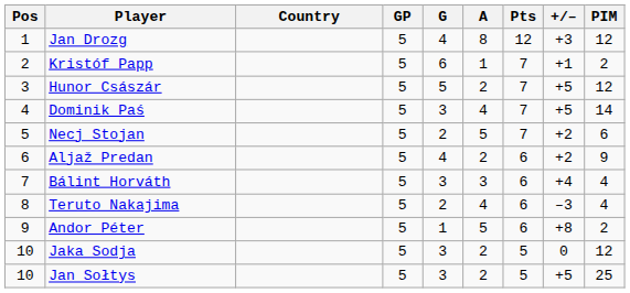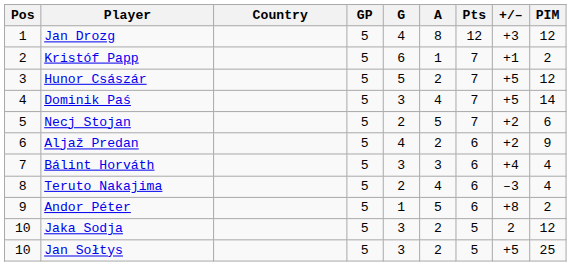 <table class="wikitable sortable" style="text-align: center;">
 <tr>
 <th width=30>Pos</th>
 <th width=165>Player</th>
 <th width=125>Country</th>
 <th width=30>GP</th>
 <th width=30>G</th>
 <th width=30>A</th>
 <th width=30>Pts</th>
 <th width=30>+/–</th>
 <th width=30>PIM</th>
 </tr>
 <tr>
 <td>1</td>
 <td align=left><a href='#'>Jan Drozg</a></td>
 <td align=left></td>
 <td>5</td>
 <td>4</td>
 <td>8</td>
 <td>12</td>
 <td>+3</td>
 <td>12</td>
 </tr>
 <tr>
 <td>2</td>
 <td align=left><a href='#'>Kristóf Papp</a></td>
 <td align=left></td>
 <td>5</td>
 <td>6</td>
 <td>1</td>
 <td>7</td>
 <td>+1</td>
 <td>2</td>
 </tr>
 <tr>
 <td>3</td>
 <td align=left><a href='#'>Hunor Császár</a></td>
 <td align=left></td>
 <td>5</td>
 <td>5</td>
 <td>2</td>
 <td>7</td>
 <td>+5</td>
 <td>12</td>
 </tr>
 <tr>
 <td>4</td>
 <td align=left><a href='#'>Dominik Paś</a></td>
 <td align=left></td>
 <td>5</td>
 <td>3</td>
 <td>4</td>
 <td>7</td>
 <td>+5</td>
 <td>14</td>
 </tr>
 <tr>
 <td>5</td>
 <td align=left><a href='#'>Necj Stojan</a></td>
 <td align=left></td>
 <td>5</td>
 <td>2</td>
 <td>5</td>
 <td>7</td>
 <td>+2</td>
 <td>6</td>
 </tr>
 <tr>
 <td>6</td>
 <td align=left><a href='#'>Aljaž Predan</a></td>
 <td align=left></td>
 <td>5</td>
 <td>4</td>
 <td>2</td>
 <td>6</td>
 <td>+2</td>
 <td>9</td>
 </tr>
 <tr>
 <td>7</td>
 <td align=left><a href='#'>Bálint Horváth</a></td>
 <td align=left></td>
 <td>5</td>
 <td>3</td>
 <td>3</td>
 <td>6</td>
 <td>+4</td>
 <td>4</td>
 </tr>
 <tr>
 <td>8</td>
 <td align=left><a href='#'>Teruto Nakajima</a></td>
 <td align=left></td>
 <td>5</td>
 <td>2</td>
 <td>4</td>
 <td>6</td>
 <td>–3</td>
 <td>4</td>
 </tr>
 <tr>
 <td>9</td>
 <td align=left><a href='#'>Andor Péter</a></td>
 <td align=left></td>
 <td>5</td>
 <td>1</td>
 <td>5</td>
 <td>6</td>
 <td>+8</td>
 <td>2</td>
 </tr>
 <tr>
 <td>10</td>
 <td align=left><a href='#'>Jaka Sodja</a></td>
 <td align=left></td>
 <td>5</td>
 <td>3</td>
 <td>2</td>
 <td>5</td>
-<td>0</td>
+<td>2</td>
 <td>12</td>
 </tr>
 <tr>
 <td>10</td>
 <td align=left><a href='#'>Jan Sołtys</a></td>
 <td align=left></td>
 <td>5</td>
 <td>3</td>
 <td>2</td>
 <td>5</td>
 <td>+5</td>
 <td>25</td>
 </tr>
 </table>
